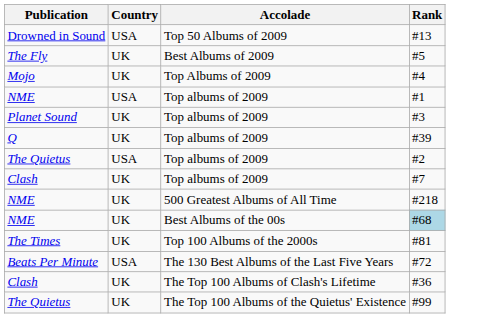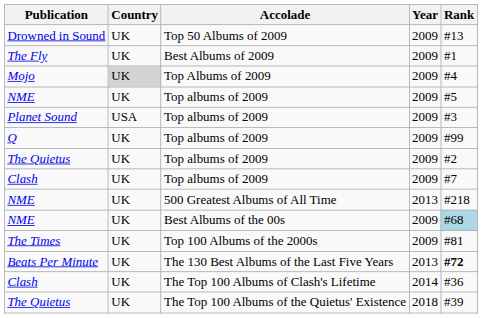 <table class="wikitable">
 <tr>
 <th>Publication</th>
 <th>Country</th>
 <th>Accolade</th>
+<th>Year</th>
 <th>Rank</th>
 </tr>
 <tr>
 <td><a href='#'>Drowned in Sound</a></td>
-<td>USA</td>
+<td>UK</td>
 <td>Top 50 Albums of 2009</td>
+<td>2009</td>
 <td>#13</td>
 </tr>
 <tr>
 <td><em><a href='#'>The Fly</a></em></td>
 <td>UK</td>
 <td>Best Albums of 2009</td>
-<td>#5</td>
+<td>2009</td>
+<td>#1</td>
 </tr>
 <tr>
 <td><a href='#'><em>Mojo</em></a></td>
-<td>UK</td>
+<td style="background: lightgrey;">UK</td>
 <td>Top Albums of 2009</td>
+<td>2009</td>
 <td>#4</td>
 </tr>
 <tr>
 <td><em><a href='#'>NME</a></em></td>
-<td>USA</td>
+<td>UK</td>
 <td>Top albums of 2009</td>
-<td>#1</td>
+<td>2009</td>
+<td>#5</td>
 </tr>
 <tr>
 <td><em><a href='#'>Planet Sound</a></em></td>
-<td>UK</td>
+<td>USA</td>
 <td>Top albums of 2009</td>
+<td>2009</td>
 <td>#3</td>
 </tr>
 <tr>
 <td><em><a href='#'>Q</a></em></td>
 <td>UK</td>
 <td>Top albums of 2009</td>
-<td>#39</td>
+<td>2009</td>
+<td>#99</td>
 </tr>
 <tr>
 <td><em><a href='#'>The Quietus</a></em></td>
-<td>USA</td>
+<td>UK</td>
 <td>Top albums of 2009</td>
+<td>2009</td>
 <td>#2</td>
 </tr>
 <tr>
 <td><a href='#'><em>Clash</em></a></td>
 <td>UK</td>
 <td>Top albums of 2009</td>
+<td>2009</td>
 <td>#7</td>
 </tr>
 <tr>
 <td><em><a href='#'>NME</a></em></td>
 <td>UK</td>
 <td>500 Greatest Albums of All Time</td>
+<td>2013</td>
 <td>#218</td>
 </tr>
 <tr>
 <td><em><a href='#'>NME</a></em></td>
 <td>UK</td>
 <td>Best Albums of the 00s</td>
+<td>2009</td>
 <td style="background: lightblue;">#68</td>
 </tr>
 <tr>
 <td><em><a href='#'>The Times</a></em></td>
 <td>UK</td>
 <td>Top 100 Albums of the 2000s</td>
+<td>2009</td>
 <td>#81</td>
 </tr>
 <tr>
 <td><a href='#'><em>Beats Per Minute</em></a></td>
-<td>USA</td>
+<td>UK</td>
 <td>The 130 Best Albums of the Last Five Years</td>
-<td>#72</td>
+<td>2013</td>
+<td><strong>#72</strong></td>
 </tr>
 <tr>
 <td><a href='#'><em>Clash</em></a></td>
 <td>UK</td>
 <td>The Top 100 Albums of Clash's Lifetime</td>
+<td>2014</td>
 <td>#36</td>
 </tr>
 <tr>
 <td><em><a href='#'>The Quietus</a></em></td>
 <td>UK</td>
 <td>The Top 100 Albums of the Quietus' Existence</td>
-<td>#99</td>
+<td>2018</td>
+<td>#39</td>
 </tr>
 </table>
